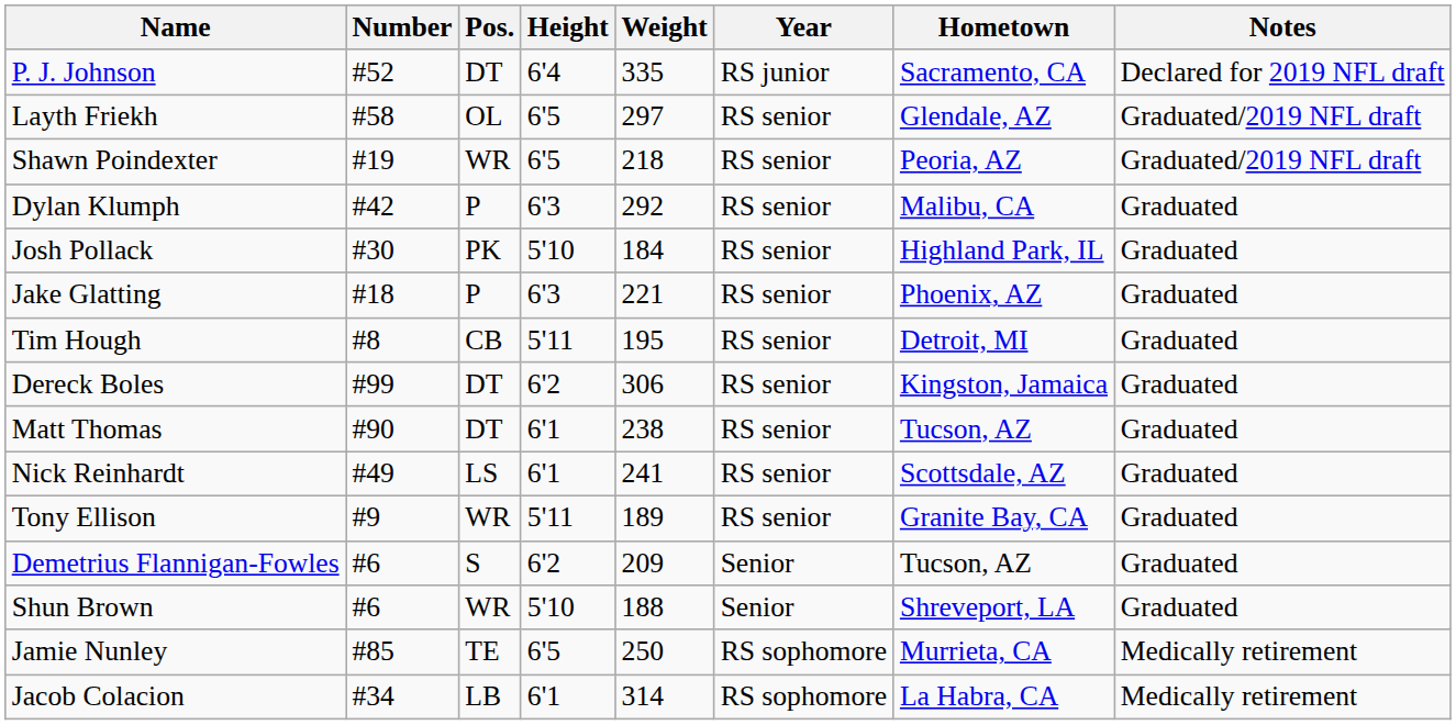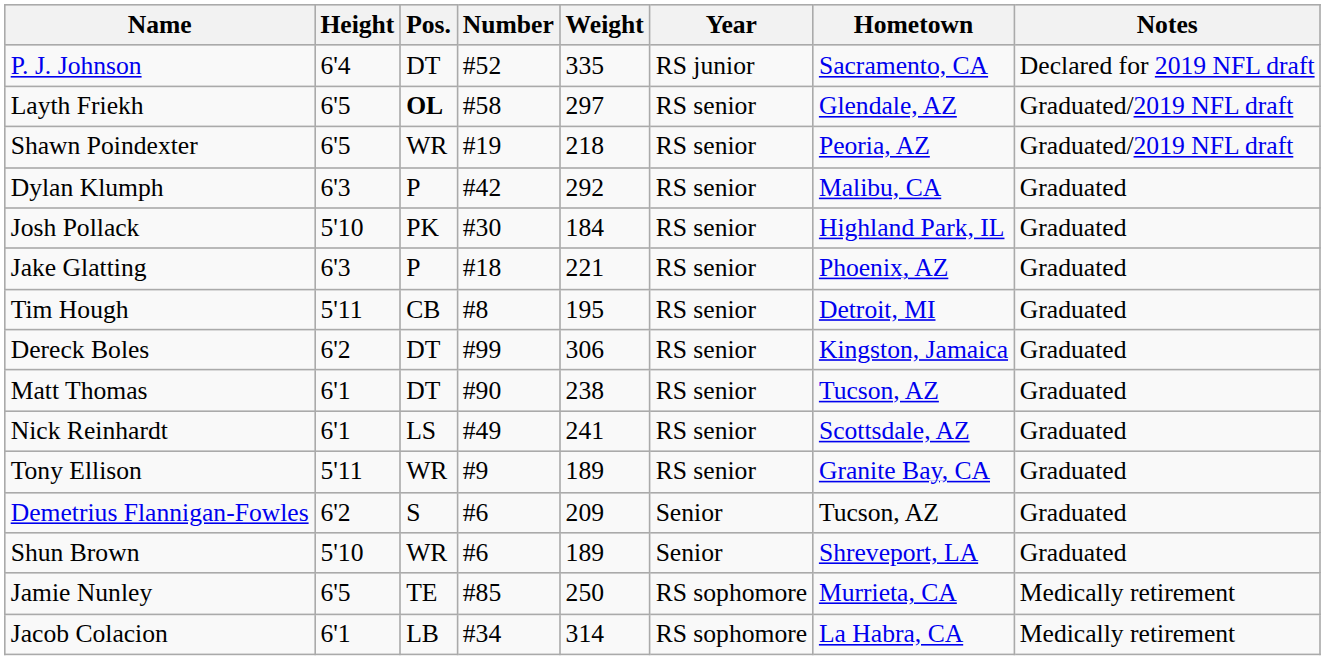 <table class="wikitable sortable">
 <tr>
 <th>Name</th>
+<th>Height</th>
+<th>Pos.</th>
 <th>Number</th>
-<th>Pos.</th>
-<th>Height</th>
 <th>Weight</th>
 <th>Year</th>
 <th>Hometown</th>
 <th class="unsortable">Notes</th>
 </tr>
 <tr>
 <td><a href='#'>P. J. Johnson</a></td>
+<td>6'4</td>
+<td>DT</td>
 <td>#52</td>
-<td>DT</td>
-<td>6'4</td>
 <td>335</td>
 <td>RS junior</td>
 <td><a href='#'>Sacramento, CA</a></td>
 <td>Declared for <a href='#'>2019 NFL draft</a></td>
 </tr>
 <tr>
 <td>Layth Friekh</td>
+<td>6'5</td>
+<td><strong>OL</strong></td>
 <td>#58</td>
-<td>OL</td>
-<td>6'5</td>
 <td>297</td>
 <td>RS senior</td>
 <td><a href='#'>Glendale, AZ</a></td>
 <td>Graduated/<a href='#'>2019 NFL draft</a></td>
 </tr>
 <tr>
 <td>Shawn Poindexter</td>
+<td>6'5</td>
+<td>WR</td>
 <td>#19</td>
-<td>WR</td>
-<td>6'5</td>
 <td>218</td>
 <td>RS senior</td>
 <td><a href='#'>Peoria, AZ</a></td>
 <td>Graduated/<a href='#'>2019 NFL draft</a></td>
 </tr>
 <tr>
 <td>Dylan Klumph</td>
+<td>6'3</td>
+<td>P</td>
 <td>#42</td>
-<td>P</td>
-<td>6'3</td>
 <td>292</td>
 <td>RS senior</td>
 <td><a href='#'>Malibu, CA</a></td>
 <td>Graduated</td>
 </tr>
 <tr>
 <td>Josh Pollack</td>
+<td>5'10</td>
+<td>PK</td>
 <td>#30</td>
-<td>PK</td>
-<td>5'10</td>
 <td>184</td>
 <td>RS senior</td>
 <td><a href='#'>Highland Park, IL</a></td>
 <td>Graduated</td>
 </tr>
 <tr>
 <td>Jake Glatting</td>
+<td>6'3</td>
+<td>P</td>
 <td>#18</td>
-<td>P</td>
-<td>6'3</td>
 <td>221</td>
 <td>RS senior</td>
 <td><a href='#'>Phoenix, AZ</a></td>
 <td>Graduated</td>
 </tr>
 <tr>
 <td>Tim Hough</td>
+<td>5'11</td>
+<td>CB</td>
 <td>#8</td>
-<td>CB</td>
-<td>5'11</td>
 <td>195</td>
 <td>RS senior</td>
 <td><a href='#'>Detroit, MI</a></td>
 <td>Graduated</td>
 </tr>
 <tr>
 <td>Dereck Boles</td>
+<td>6'2</td>
+<td>DT</td>
 <td>#99</td>
-<td>DT</td>
-<td>6'2</td>
 <td>306</td>
 <td>RS senior</td>
 <td><a href='#'>Kingston, Jamaica</a></td>
 <td>Graduated</td>
 </tr>
 <tr>
 <td>Matt Thomas</td>
+<td>6'1</td>
+<td>DT</td>
 <td>#90</td>
-<td>DT</td>
-<td>6'1</td>
 <td>238</td>
 <td>RS senior</td>
 <td><a href='#'>Tucson, AZ</a></td>
 <td>Graduated</td>
 </tr>
 <tr>
 <td>Nick Reinhardt</td>
+<td>6'1</td>
+<td>LS</td>
 <td>#49</td>
-<td>LS</td>
-<td>6'1</td>
 <td>241</td>
 <td>RS senior</td>
 <td><a href='#'>Scottsdale, AZ</a></td>
 <td>Graduated</td>
 </tr>
 <tr>
 <td>Tony Ellison</td>
+<td>5'11</td>
+<td>WR</td>
 <td>#9</td>
-<td>WR</td>
-<td>5'11</td>
 <td>189</td>
 <td>RS senior</td>
 <td><a href='#'>Granite Bay, CA</a></td>
 <td>Graduated</td>
 </tr>
 <tr>
 <td><a href='#'>Demetrius Flannigan-Fowles</a></td>
+<td>6'2</td>
+<td>S</td>
 <td>#6</td>
-<td>S</td>
-<td>6'2</td>
 <td>209</td>
 <td>Senior</td>
 <td>Tucson, AZ</td>
 <td>Graduated</td>
 </tr>
 <tr>
 <td>Shun Brown</td>
+<td>5'10</td>
+<td>WR</td>
 <td>#6</td>
-<td>WR</td>
-<td>5'10</td>
-<td>188</td>
+<td>189</td>
 <td>Senior</td>
 <td><a href='#'>Shreveport, LA</a></td>
 <td>Graduated</td>
 </tr>
 <tr>
 <td>Jamie Nunley</td>
+<td>6'5</td>
+<td>TE</td>
 <td>#85</td>
-<td>TE</td>
-<td>6'5</td>
 <td>250</td>
 <td>RS sophomore</td>
 <td><a href='#'>Murrieta, CA</a></td>
 <td>Medically retirement</td>
 </tr>
 <tr>
 <td>Jacob Colacion</td>
+<td>6'1</td>
+<td>LB</td>
 <td>#34</td>
-<td>LB</td>
-<td>6'1</td>
 <td>314</td>
 <td>RS sophomore</td>
 <td><a href='#'>La Habra, CA</a></td>
 <td>Medically retirement</td>
 </tr>
 </table>
